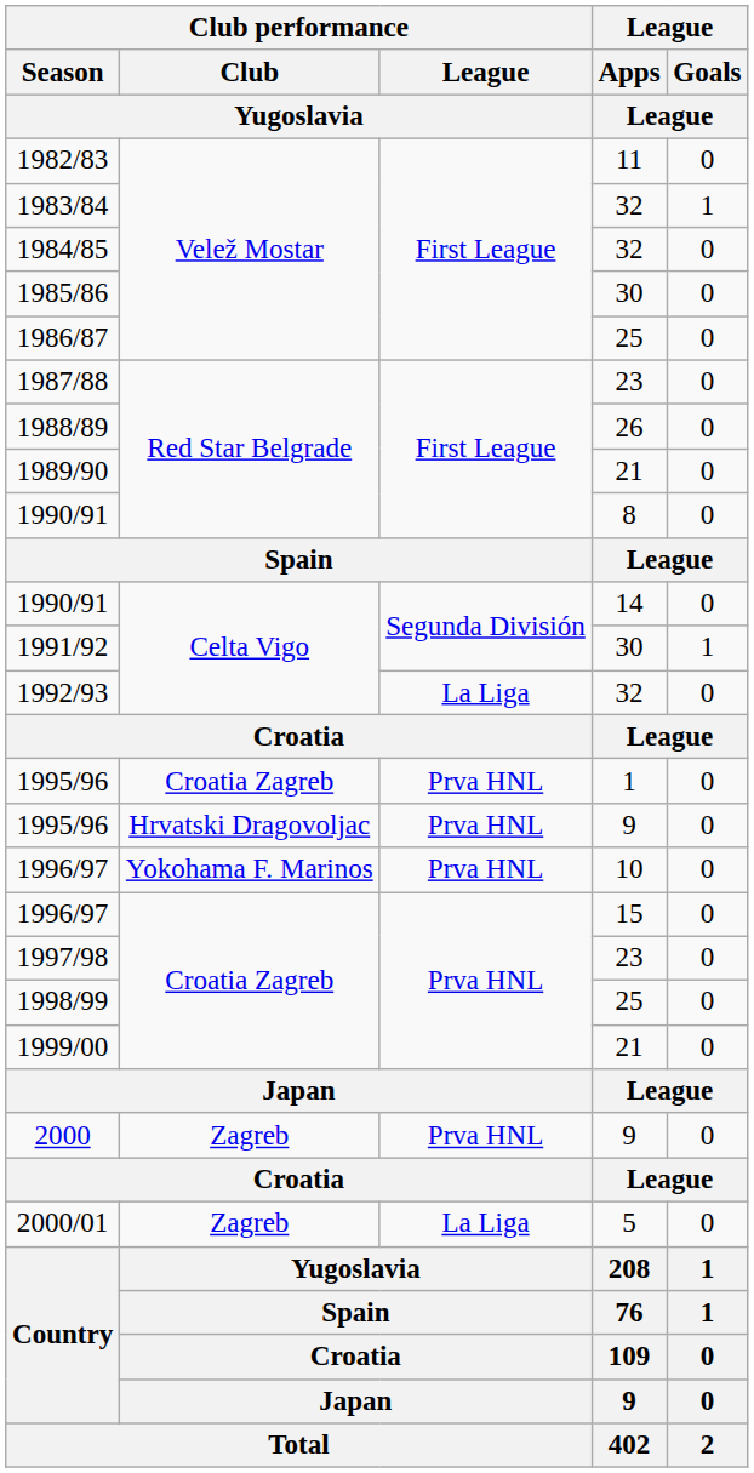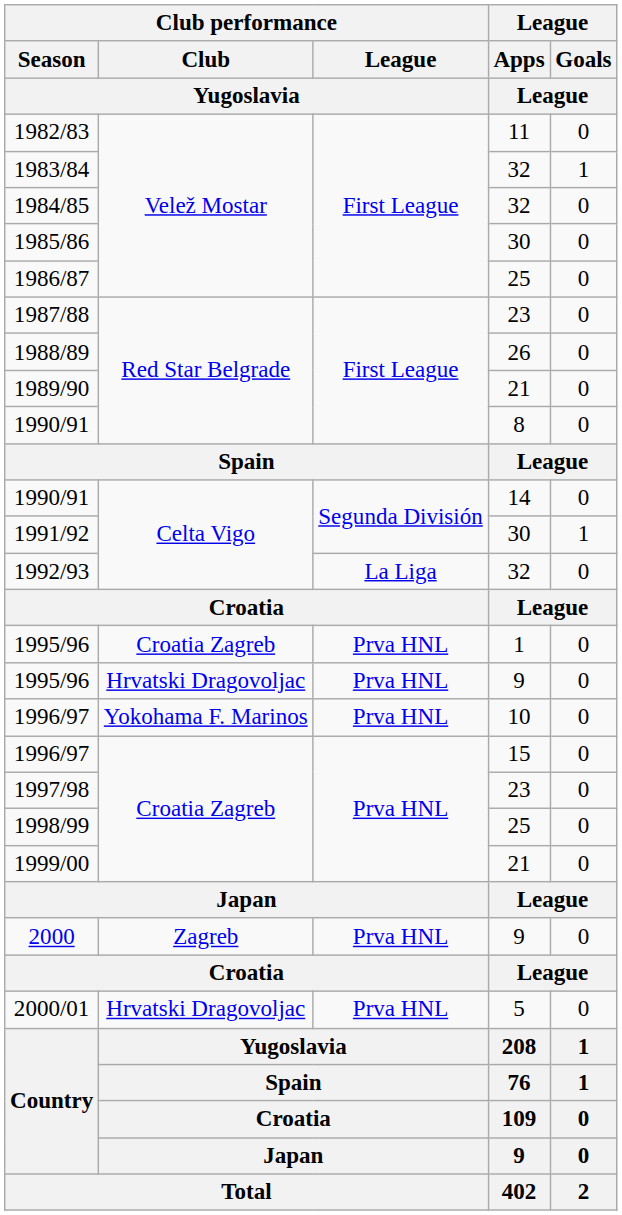 <table class="wikitable" style="text-align:center;">
 <tr>
 <th colspan=3>Club performance</th>
 <th colspan=2>League</th>
 </tr>
 <tr>
 <th>Season</th>
 <th>Club</th>
 <th>League</th>
 <th>Apps</th>
 <th>Goals</th>
 </tr>
 <tr>
 <th colspan=3>Yugoslavia</th>
 <th colspan=2>League</th>
 </tr>
 <tr>
 <td>1982/83</td>
 <td rowspan="5"><a href='#'>Velež Mostar</a></td>
 <td rowspan="5"><a href='#'>First League</a></td>
 <td>11</td>
 <td>0</td>
 </tr>
 <tr>
 <td>1983/84</td>
 <td>32</td>
 <td>1</td>
 </tr>
 <tr>
 <td>1984/85</td>
 <td>32</td>
 <td>0</td>
 </tr>
 <tr>
 <td>1985/86</td>
 <td>30</td>
 <td>0</td>
 </tr>
 <tr>
 <td>1986/87</td>
 <td>25</td>
 <td>0</td>
 </tr>
 <tr>
 <td>1987/88</td>
 <td rowspan="4"><a href='#'>Red Star Belgrade</a></td>
 <td rowspan="4"><a href='#'>First League</a></td>
 <td>23</td>
 <td>0</td>
 </tr>
 <tr>
 <td>1988/89</td>
 <td>26</td>
 <td>0</td>
 </tr>
 <tr>
 <td>1989/90</td>
 <td>21</td>
 <td>0</td>
 </tr>
 <tr>
 <td>1990/91</td>
 <td>8</td>
 <td>0</td>
 </tr>
 <tr>
 <th colspan=3>Spain</th>
 <th colspan=2>League</th>
 </tr>
 <tr>
 <td>1990/91</td>
 <td rowspan="3"><a href='#'>Celta Vigo</a></td>
 <td rowspan="2"><a href='#'>Segunda División</a></td>
 <td>14</td>
 <td>0</td>
 </tr>
 <tr>
 <td>1991/92</td>
 <td>30</td>
 <td>1</td>
 </tr>
 <tr>
 <td>1992/93</td>
 <td><a href='#'>La Liga</a></td>
 <td>32</td>
 <td>0</td>
 </tr>
 <tr>
 <th colspan=3>Croatia</th>
 <th colspan=2>League</th>
 </tr>
 <tr>
 <td>1995/96</td>
 <td><a href='#'>Croatia Zagreb</a></td>
 <td><a href='#'>Prva HNL</a></td>
 <td>1</td>
 <td>0</td>
 </tr>
 <tr>
 <td>1995/96</td>
 <td><a href='#'>Hrvatski Dragovoljac</a></td>
 <td><a href='#'>Prva HNL</a></td>
 <td>9</td>
 <td>0</td>
 </tr>
 <tr>
 <td>1996/97</td>
 <td><a href='#'>Yokohama F. Marinos</a></td>
 <td><a href='#'>Prva HNL</a></td>
 <td>10</td>
 <td>0</td>
 </tr>
 <tr>
 <td>1996/97</td>
 <td rowspan="4"><a href='#'>Croatia Zagreb</a></td>
 <td rowspan="4"><a href='#'>Prva HNL</a></td>
 <td>15</td>
 <td>0</td>
 </tr>
 <tr>
 <td>1997/98</td>
 <td>23</td>
 <td>0</td>
 </tr>
 <tr>
 <td>1998/99</td>
 <td>25</td>
 <td>0</td>
 </tr>
 <tr>
 <td>1999/00</td>
 <td>21</td>
 <td>0</td>
 </tr>
 <tr>
 <th colspan=3>Japan</th>
 <th colspan=2>League</th>
 </tr>
 <tr>
 <td><a href='#'>2000</a></td>
 <td><a href='#'>Zagreb</a></td>
 <td><a href='#'>Prva HNL</a></td>
 <td>9</td>
 <td>0</td>
 </tr>
 <tr>
 <th colspan=3>Croatia</th>
 <th colspan=2>League</th>
 </tr>
 <tr>
 <td>2000/01</td>
-<td><a href='#'>Zagreb</a></td>
-<td><a href='#'>La Liga</a></td>
+<td><a href='#'>Hrvatski Dragovoljac</a></td>
+<td><a href='#'>Prva HNL</a></td>
 <td>5</td>
 <td>0</td>
 </tr>
 <tr>
 <th rowspan=4>Country</th>
 <th colspan=2>Yugoslavia</th>
 <th>208</th>
 <th>1</th>
 </tr>
 <tr>
 <th colspan=2>Spain</th>
 <th>76</th>
 <th>1</th>
 </tr>
 <tr>
 <th colspan=2>Croatia</th>
 <th>109</th>
 <th>0</th>
 </tr>
 <tr>
 <th colspan=2>Japan</th>
 <th>9</th>
 <th>0</th>
 </tr>
 <tr>
 <th colspan=3>Total</th>
 <th>402</th>
 <th>2</th>
 </tr>
 </table>
